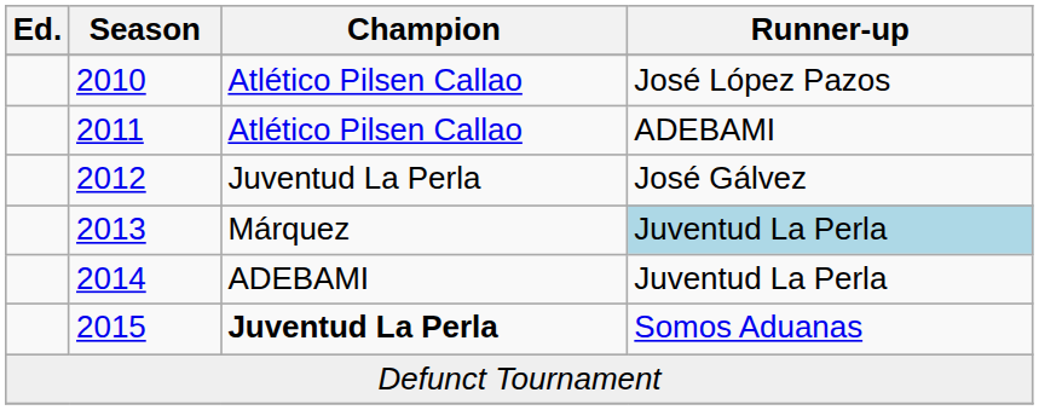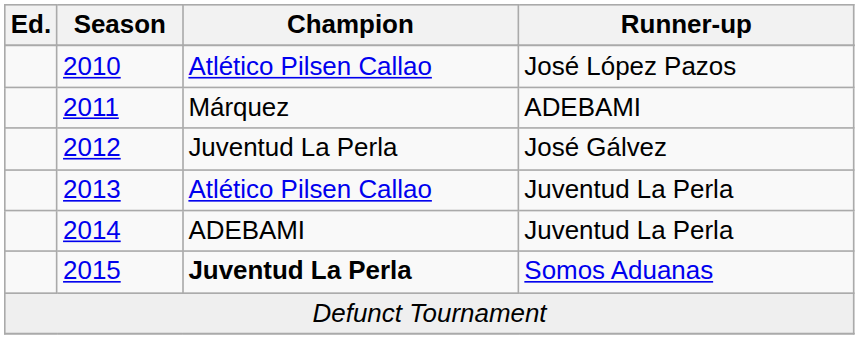 <table class="wikitable">
 <tr>
 <th width=px>Ed.</th>
 <th width="70">Season</th>
 <th width="200">Champion</th>
 <th width="200">Runner-up</th>
 </tr>
 <tr>
 </tr>
 <tr>
 <td></td>
 <td><a href='#'>2010</a></td>
 <td><a href='#'>Atlético Pilsen Callao</a></td>
 <td>José López Pazos</td>
 </tr>
 <tr>
 <td></td>
 <td><a href='#'>2011</a></td>
-<td><a href='#'>Atlético Pilsen Callao</a></td>
+<td>Márquez</td>
 <td>ADEBAMI</td>
 </tr>
 <tr>
 <td></td>
 <td><a href='#'>2012</a></td>
 <td>Juventud La Perla</td>
 <td>José Gálvez</td>
 </tr>
 <tr>
 <td></td>
 <td><a href='#'>2013</a></td>
-<td>Márquez</td>
-<td style="background: lightblue;">Juventud La Perla</td>
+<td><a href='#'>Atlético Pilsen Callao</a></td>
+<td>Juventud La Perla</td>
 </tr>
 <tr>
 <td></td>
 <td><a href='#'>2014</a></td>
 <td>ADEBAMI</td>
 <td>Juventud La Perla</td>
 </tr>
 <tr>
 <td></td>
 <td><a href='#'>2015</a></td>
 <td><strong>Juventud La Perla</strong></td>
 <td><a href='#'>Somos Aduanas</a></td>
 </tr>
 <tr bgcolor=#efefef>
 <td colspan="4" style="text-align:center;"><em>Defunct Tournament</em></td>
 </tr>
 <tr>
 </tr>
 </table>
